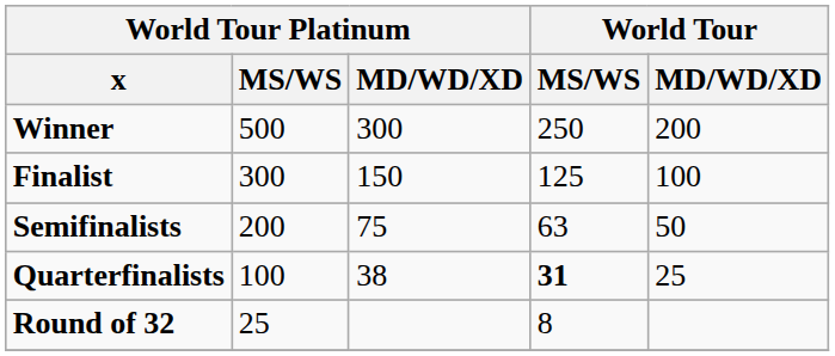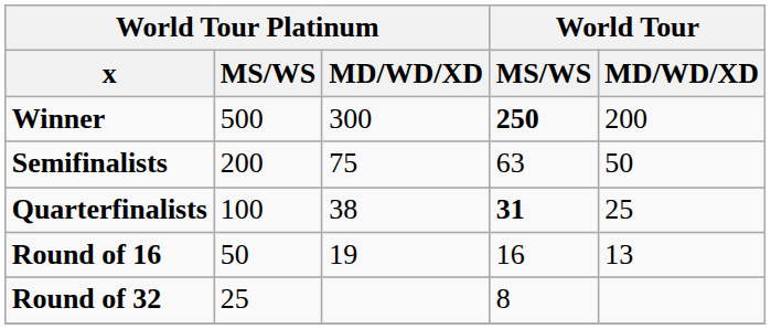 <table class="wikitable">
 <tr>
 <th colspan=3>World Tour Platinum</th>
 <th colspan=2>World Tour</th>
 </tr>
 <tr>
 <th colspan=1>x</th>
 <th colspan=1>MS/WS</th>
 <th colspan=1>MD/WD/XD</th>
 <th colspan=1>MS/WS</th>
 <th colspan=1>MD/WD/XD</th>
 </tr>
 <tr>
 <td><strong>Winner</strong></td>
 <td>500</td>
 <td>300</td>
-<td>250</td>
+<td><strong>250</strong></td>
 <td>200</td>
-</tr>
-<tr>
-<td><strong>Finalist</strong></td>
-<td>300</td>
-<td>150</td>
-<td>125</td>
-<td>100</td>
 </tr>
 <tr>
 <td><strong>Semifinalists</strong></td>
 <td>200</td>
 <td>75</td>
 <td>63</td>
 <td>50</td>
 </tr>
 <tr>
 <td><strong>Quarterfinalists</strong></td>
 <td>100</td>
 <td>38</td>
 <td><strong>31</strong></td>
 <td>25</td>
 </tr>
 <tr>
+<td><strong>Round of 16</strong></td>
+<td>50</td>
+<td>19</td>
+<td>16</td>
+<td>13</td>
+</tr>
+<tr>
 <td><strong>Round of 32</strong></td>
 <td>25</td>
 <td></td>
 <td>8</td>
 <td></td>
 </tr>
 <tr>
 </tr>
 </table>
